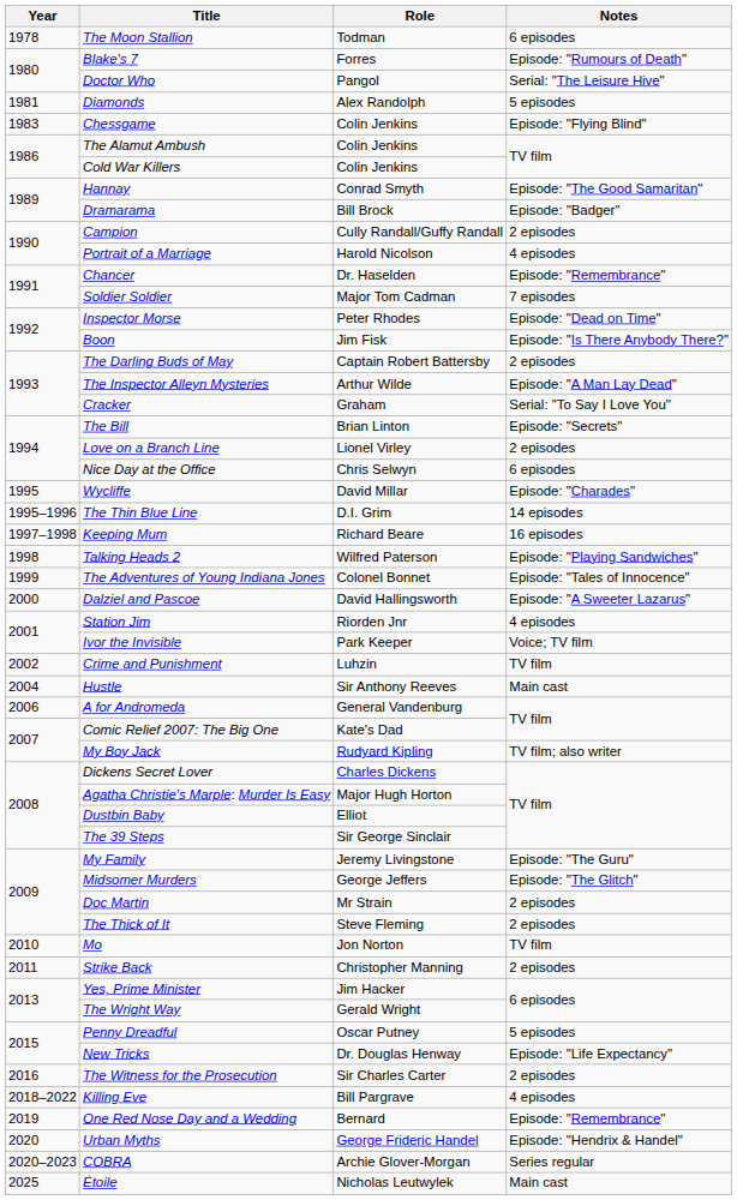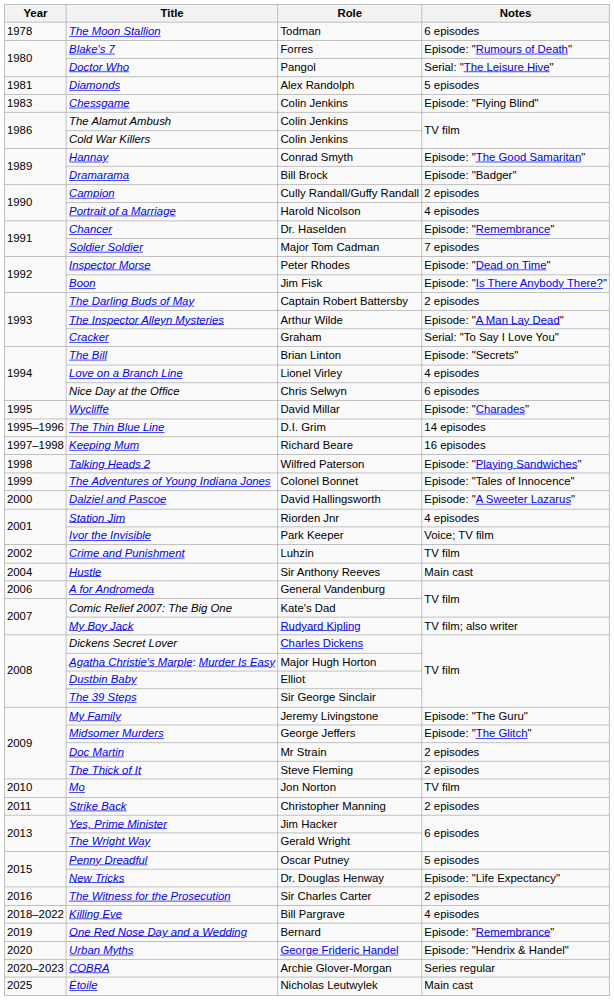 <table class="wikitable">
 <tr>
 <th>Year</th>
 <th>Title</th>
 <th>Role</th>
 <th>Notes</th>
 </tr>
 <tr>
 <td>1978</td>
 <td><em><a href='#'>The Moon Stallion</a></em></td>
 <td>Todman</td>
 <td>6 episodes</td>
 </tr>
 <tr>
 <td rowspan="2">1980</td>
 <td><em><a href='#'>Blake's 7</a></em></td>
 <td>Forres</td>
 <td>Episode: "<a href='#'>Rumours of Death</a>"</td>
 </tr>
 <tr>
 <td><em><a href='#'>Doctor Who</a></em></td>
 <td>Pangol</td>
 <td>Serial: "<a href='#'>The Leisure Hive</a>"</td>
 </tr>
 <tr>
 <td>1981</td>
 <td><em><a href='#'>Diamonds</a></em></td>
 <td>Alex Randolph</td>
 <td>5 episodes</td>
 </tr>
 <tr>
 <td>1983</td>
 <td><em><a href='#'>Chessgame</a></em></td>
 <td>Colin Jenkins</td>
 <td>Episode: "Flying Blind"</td>
 </tr>
 <tr>
 <td rowspan="2">1986</td>
 <td><em>The Alamut Ambush</em></td>
 <td>Colin Jenkins</td>
 <td rowspan="2">TV film</td>
 </tr>
 <tr>
 <td><em>Cold War Killers</em></td>
 <td>Colin Jenkins</td>
 </tr>
 <tr>
 <td rowspan="2">1989</td>
 <td><a href='#'><em>Hannay</em></a></td>
 <td>Conrad Smyth</td>
 <td>Episode: "<a href='#'>The Good Samaritan</a>"</td>
 </tr>
 <tr>
 <td><a href='#'><em>Dramarama</em></a></td>
 <td>Bill Brock</td>
 <td>Episode: "Badger"</td>
 </tr>
 <tr>
 <td rowspan="2">1990</td>
 <td><a href='#'><em>Campion</em></a></td>
 <td>Cully Randall/Guffy Randall</td>
 <td>2 episodes</td>
 </tr>
 <tr>
 <td><em><a href='#'>Portrait of a Marriage</a></em></td>
 <td>Harold Nicolson</td>
 <td>4 episodes</td>
 </tr>
 <tr>
 <td rowspan="2">1991</td>
 <td><em><a href='#'>Chancer</a></em></td>
 <td>Dr. Haselden</td>
 <td>Episode: "<a href='#'>Remembrance</a>"</td>
 </tr>
 <tr>
 <td><em><a href='#'>Soldier Soldier</a></em></td>
 <td>Major Tom Cadman</td>
 <td>7 episodes</td>
 </tr>
 <tr>
 <td rowspan="2">1992</td>
 <td><a href='#'><em>Inspector Morse</em></a></td>
 <td>Peter Rhodes</td>
 <td>Episode: "<a href='#'>Dead on Time</a>"</td>
 </tr>
 <tr>
 <td><a href='#'><em>Boon</em></a></td>
 <td>Jim Fisk</td>
 <td>Episode: "<a href='#'>Is There Anybody There?</a>"</td>
 </tr>
 <tr>
 <td rowspan="3">1993</td>
 <td><em><a href='#'>The Darling Buds of May</a></em></td>
 <td>Captain Robert Battersby</td>
 <td>2 episodes</td>
 </tr>
 <tr>
 <td><em><a href='#'>The Inspector Alleyn Mysteries</a></em></td>
 <td>Arthur Wilde</td>
 <td>Episode: "<a href='#'>A Man Lay Dead</a>"</td>
 </tr>
 <tr>
 <td><a href='#'><em>Cracker</em></a></td>
 <td>Graham</td>
 <td>Serial: "To Say I Love You"</td>
 </tr>
 <tr>
 <td rowspan="3">1994</td>
 <td><em><a href='#'>The Bill</a></em></td>
 <td>Brian Linton</td>
 <td>Episode: "Secrets"</td>
 </tr>
 <tr>
 <td><a href='#'><em>Love on a Branch Line</em></a></td>
 <td>Lionel Virley</td>
-<td>2 episodes</td>
+<td>4 episodes</td>
 </tr>
 <tr>
 <td><em>Nice Day at the Office</em></td>
 <td>Chris Selwyn</td>
 <td>6 episodes</td>
 </tr>
 <tr>
 <td>1995</td>
 <td><a href='#'><em>Wycliffe</em></a></td>
 <td>David Millar</td>
 <td>Episode: "<a href='#'>Charades</a>"</td>
 </tr>
 <tr>
 <td>1995–1996</td>
 <td><a href='#'><em>The Thin Blue Line</em></a></td>
 <td>D.I. Grim</td>
 <td>14 episodes</td>
 </tr>
 <tr>
 <td>1997–1998</td>
 <td><a href='#'><em>Keeping Mum</em></a></td>
 <td>Richard Beare</td>
 <td>16 episodes</td>
 </tr>
 <tr>
 <td>1998</td>
 <td><em><a href='#'>Talking Heads 2</a></em></td>
 <td>Wilfred Paterson</td>
 <td>Episode: "<a href='#'>Playing Sandwiches</a>"</td>
 </tr>
 <tr>
 <td>1999</td>
 <td><em><a href='#'>The Adventures of Young Indiana Jones</a></em></td>
 <td>Colonel Bonnet</td>
 <td>Episode: "Tales of Innocence"</td>
 </tr>
 <tr>
 <td>2000</td>
 <td><a href='#'><em>Dalziel and Pascoe</em></a></td>
 <td>David Hallingsworth</td>
 <td>Episode: "<a href='#'>A Sweeter Lazarus</a>"</td>
 </tr>
 <tr>
 <td rowspan="2">2001</td>
 <td><a href='#'><em>Station Jim</em></a></td>
 <td>Riorden Jnr</td>
 <td>4 episodes</td>
 </tr>
 <tr>
 <td><em><a href='#'>Ivor the Invisible</a></em></td>
 <td>Park Keeper</td>
 <td>Voice; TV film</td>
 </tr>
 <tr>
 <td>2002</td>
 <td><a href='#'><em>Crime and Punishment</em></a></td>
 <td>Luhzin</td>
 <td>TV film</td>
 </tr>
 <tr>
 <td>2004</td>
 <td><a href='#'><em>Hustle</em></a></td>
 <td>Sir Anthony Reeves</td>
 <td>Main cast</td>
 </tr>
 <tr>
 <td>2006</td>
 <td><a href='#'><em>A for Andromeda</em></a></td>
 <td>General Vandenburg</td>
 <td rowspan="2">TV film</td>
 </tr>
 <tr>
 <td rowspan="2">2007</td>
 <td><em>Comic Relief 2007: The Big One</em></td>
 <td>Kate's Dad</td>
 </tr>
 <tr>
 <td><a href='#'><em>My Boy Jack</em></a></td>
 <td><a href='#'>Rudyard Kipling</a></td>
 <td>TV film; also writer</td>
 </tr>
 <tr>
 <td rowspan="4">2008</td>
 <td><em>Dickens Secret Lover</em></td>
 <td><a href='#'>Charles Dickens</a></td>
 <td rowspan="4">TV film</td>
 </tr>
 <tr>
 <td><em><a href='#'>Agatha Christie's Marple</a></em>: <em><a href='#'>Murder Is Easy</a></em></td>
 <td>Major Hugh Horton</td>
 </tr>
 <tr>
 <td><a href='#'><em>Dustbin Baby</em></a></td>
 <td>Elliot</td>
 </tr>
 <tr>
 <td><a href='#'><em>The 39 Steps</em></a></td>
 <td>Sir George Sinclair</td>
 </tr>
 <tr>
 <td rowspan="4">2009</td>
 <td><em><a href='#'>My Family</a></em></td>
 <td>Jeremy Livingstone</td>
 <td>Episode: "The Guru"</td>
 </tr>
 <tr>
 <td><em><a href='#'>Midsomer Murders</a></em></td>
 <td>George Jeffers</td>
 <td>Episode: "<a href='#'>The Glitch</a>"</td>
 </tr>
 <tr>
 <td><em><a href='#'>Doc Martin</a></em></td>
 <td>Mr Strain</td>
 <td>2 episodes</td>
 </tr>
 <tr>
 <td><em><a href='#'>The Thick of It</a></em></td>
 <td>Steve Fleming</td>
 <td>2 episodes</td>
 </tr>
 <tr>
 <td>2010</td>
 <td><a href='#'><em>Mo</em></a></td>
 <td>Jon Norton</td>
 <td>TV film</td>
 </tr>
 <tr>
 <td>2011</td>
 <td><a href='#'><em>Strike Back</em></a></td>
 <td>Christopher Manning</td>
 <td>2 episodes</td>
 </tr>
 <tr>
 <td rowspan="2">2013</td>
 <td><em><a href='#'>Yes, Prime Minister</a></em></td>
 <td>Jim Hacker</td>
 <td rowspan="2">6 episodes</td>
 </tr>
 <tr>
 <td><em><a href='#'>The Wright Way</a></em></td>
 <td>Gerald Wright</td>
 </tr>
 <tr>
 <td rowspan="2">2015</td>
 <td><em><a href='#'>Penny Dreadful</a></em></td>
 <td>Oscar Putney</td>
 <td>5 episodes</td>
 </tr>
 <tr>
 <td><em><a href='#'>New Tricks</a></em></td>
 <td>Dr. Douglas Henway</td>
 <td>Episode: "Life Expectancy"</td>
 </tr>
 <tr>
 <td>2016</td>
 <td><em><a href='#'>The Witness for the Prosecution</a></em></td>
 <td>Sir Charles Carter</td>
 <td>2 episodes</td>
 </tr>
 <tr>
 <td>2018–2022</td>
 <td><em><a href='#'>Killing Eve</a></em></td>
 <td>Bill Pargrave</td>
 <td>4 episodes</td>
 </tr>
 <tr>
 <td>2019</td>
 <td><em><a href='#'>One Red Nose Day and a Wedding</a></em></td>
 <td>Bernard</td>
 <td>Episode: "<a href='#'>Remembrance</a>"</td>
 </tr>
 <tr>
 <td>2020</td>
 <td><em><a href='#'>Urban Myths</a></em></td>
 <td><a href='#'>George Frideric Handel</a></td>
 <td>Episode: "Hendrix & Handel"</td>
 </tr>
 <tr>
 <td>2020–2023</td>
 <td><em><a href='#'>COBRA</a></em></td>
 <td>Archie Glover-Morgan</td>
 <td>Series regular</td>
 </tr>
 <tr>
 <td>2025</td>
 <td><em><a href='#'>Étoile</a></em></td>
 <td>Nicholas Leutwylek</td>
 <td>Main cast</td>
 </tr>
 </table>
